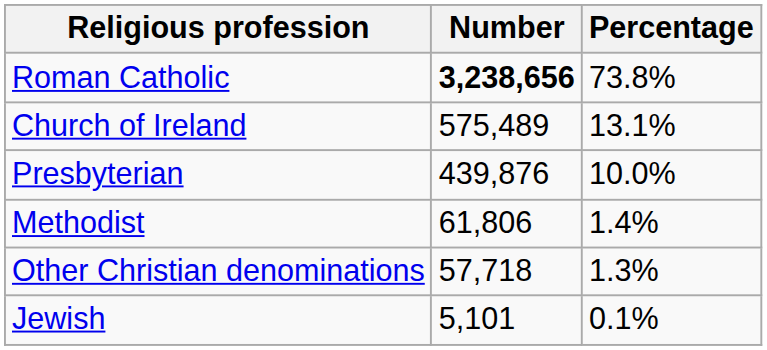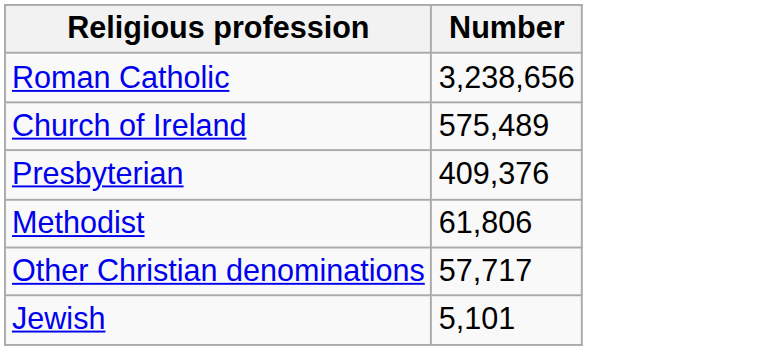 <table class= "wikitable sortable">
 <tr>
 <th>Religious profession</th>
 <th>Number</th>
-<th>Percentage</th>
 </tr>
 <tr>
 <td><a href='#'>Roman Catholic</a></td>
-<td><strong>3,238,656</strong></td>
-<td>73.8%</td>
+<td>3,238,656</td>
 </tr>
 <tr>
 <td><a href='#'>Church of Ireland</a></td>
 <td>575,489</td>
-<td>13.1%</td>
 </tr>
 <tr>
 <td><a href='#'>Presbyterian</a></td>
-<td>439,876</td>
-<td>10.0%</td>
+<td>409,376</td>
 </tr>
 <tr>
 <td><a href='#'>Methodist</a></td>
 <td>61,806</td>
-<td>1.4%</td>
 </tr>
 <tr>
 <td><a href='#'>Other Christian denominations</a></td>
-<td>57,718</td>
-<td>1.3%</td>
+<td>57,717</td>
 </tr>
 <tr>
 <td><a href='#'>Jewish</a></td>
 <td>5,101</td>
-<td>0.1%</td>
 </tr>
 </table>
